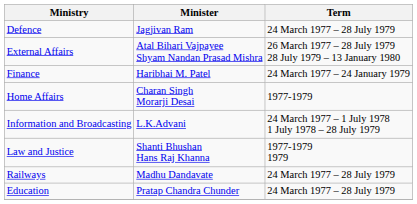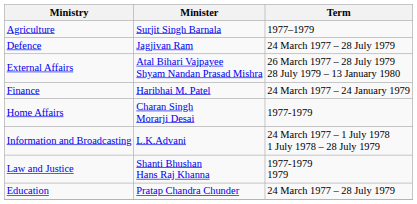 <table class="wikitable">
 <tr>
 <th>Ministry</th>
 <th>Minister</th>
 <th>Term</th>
+</tr>
+<tr>
+<td><a href='#'>Agriculture</a></td>
+<td><a href='#'>Surjit Singh Barnala</a></td>
+<td>1977–1979</td>
 </tr>
 <tr>
 <td><a href='#'>Defence</a></td>
 <td><a href='#'>Jagjivan Ram</a></td>
 <td>24 March 1977 – 28 July 1979</td>
 </tr>
 <tr>
 <td><a href='#'>External Affairs</a></td>
 <td><a href='#'>Atal Bihari Vajpayee</a><br><a href='#'>Shyam Nandan Prasad Mishra</a></td>
 <td>26 March 1977 – 28 July 1979<br>28 July 1979 – 13 January 1980</td>
 </tr>
 <tr>
 <td><a href='#'>Finance</a></td>
 <td><a href='#'>Haribhai M. Patel</a></td>
 <td>24 March 1977 – 24 January 1979</td>
 </tr>
 <tr>
 <td><a href='#'>Home Affairs</a></td>
 <td><a href='#'>Charan Singh</a><br><a href='#'>Morarji Desai</a></td>
 <td>1977-1979</td>
 </tr>
 <tr>
 <td><a href='#'>Information and Broadcasting</a></td>
 <td><a href='#'>L.K.Advani</a></td>
 <td>24 March 1977 – 1 July 1978<br>1 July 1978 – 28 July 1979</td>
 </tr>
 <tr>
 <td><a href='#'>Law and Justice</a></td>
 <td><a href='#'>Shanti Bhushan</a><br><a href='#'>Hans Raj Khanna</a></td>
 <td>1977-1979<br>1979</td>
 </tr>
 <tr>
-<td><a href='#'>Railways</a></td>
-<td><a href='#'>Madhu Dandavate</a></td>
-<td>24 March 1977 – 28 July 1979</td>
-</tr>
-<tr>
 <td><a href='#'>Education</a></td>
 <td><a href='#'>Pratap Chandra Chunder</a></td>
 <td>24 March 1977 – 28 July 1979</td>
 </tr>
 <tr>
 </tr>
 </table>
